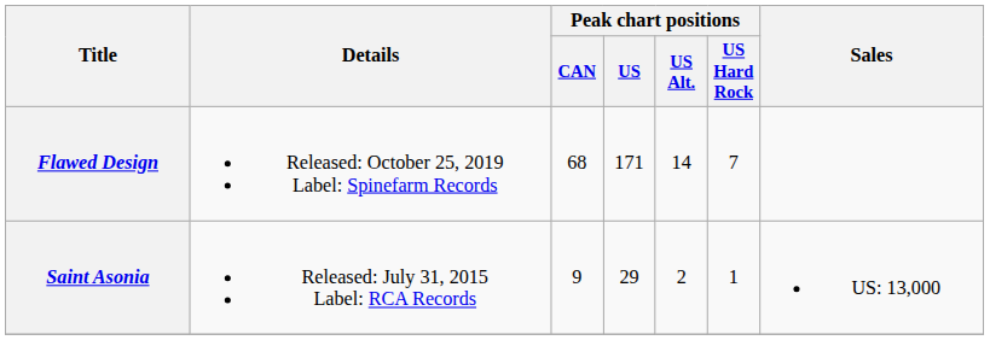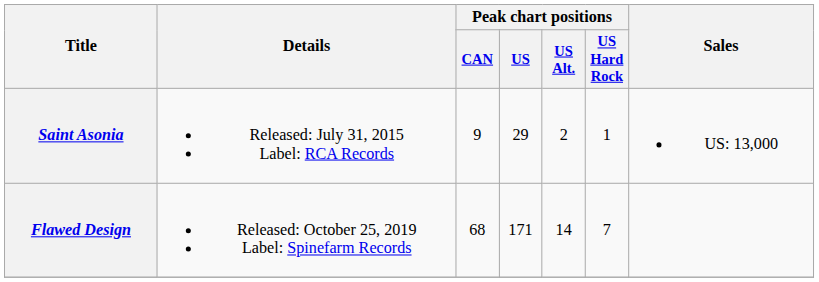 <table class="wikitable plainrowheaders" style="text-align:center;">
 <tr>
 <th scope="col" rowspan="2" style="width:9em;">Title</th>
 <th scope="col" rowspan="2" style="width:18em;">Details</th>
 <th scope="col" colspan="4">Peak chart positions</th>
 <th scope="col" rowspan="2" style="width:11em;">Sales</th>
 </tr>
 <tr>
 <th scope="col" style="width:2.5em;font-size:90%;"><a href='#'>CAN</a><br></th>
 <th scope="col" style="width:2.5em;font-size:90%;"><a href='#'>US</a><br></th>
 <th scope="col" style="width:2.5em;font-size:90%;"><a href='#'>US<br>Alt.</a><br></th>
 <th scope="col" style="width:2.5em;font-size:90%;"><a href='#'>US<br>Hard<br>Rock</a><br></th>
 </tr>
 <tr>
+<th scope="row"><em><a href='#'>Saint Asonia</a></em></th>
+<td><br><ul><li>Released: July 31, 2015</li><li>Label: <a href='#'>RCA Records</a></li></ul></td>
+<td>9</td>
+<td>29</td>
+<td>2</td>
+<td>1</td>
+<td><br><ul><li>US: 13,000</li></ul></td>
+</tr>
+<tr>
 <th scope="row"><em><a href='#'>Flawed Design</a></em></th>
 <td><br><ul><li>Released: October 25, 2019</li><li>Label: <a href='#'>Spinefarm Records</a></li></ul></td>
 <td>68</td>
 <td>171</td>
 <td>14</td>
 <td>7</td>
 <td></td>
 </tr>
 <tr>
-<th scope="row"><em><a href='#'>Saint Asonia</a></em></th>
-<td><br><ul><li>Released: July 31, 2015</li><li>Label: <a href='#'>RCA Records</a></li></ul></td>
-<td>9</td>
-<td>29</td>
-<td>2</td>
-<td>1</td>
-<td><br><ul><li>US: 13,000</li></ul></td>
-</tr>
-<tr>
 </tr>
 </table>
